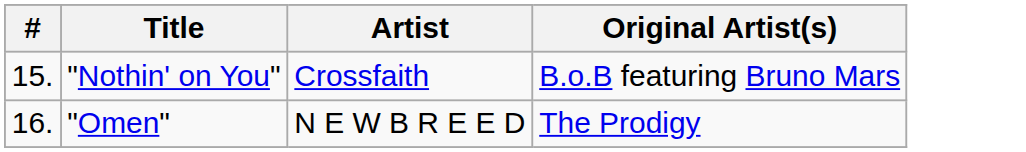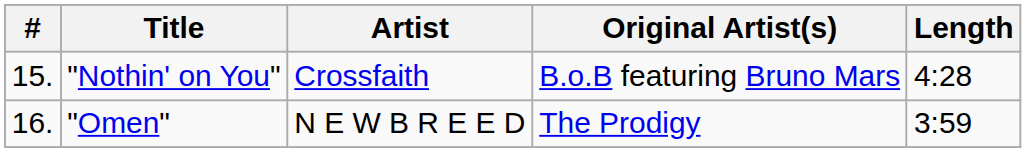 <table class="wikitable" border="1">
 <tr>
 <th>#</th>
 <th>Title</th>
 <th>Artist</th>
 <th>Original Artist(s)</th>
+<th>Length</th>
 </tr>
 <tr>
 <td>15.</td>
 <td>"<a href='#'>Nothin' on You</a>"</td>
 <td><a href='#'>Crossfaith</a></td>
 <td><a href='#'>B.o.B</a> featuring <a href='#'>Bruno Mars</a></td>
+<td>4:28</td>
 </tr>
 <tr>
 <td>16.</td>
 <td>"<a href='#'>Omen</a>"</td>
 <td>N E W B R E E D</td>
 <td><a href='#'>The Prodigy</a></td>
+<td>3:59</td>
 </tr>
 </table>
